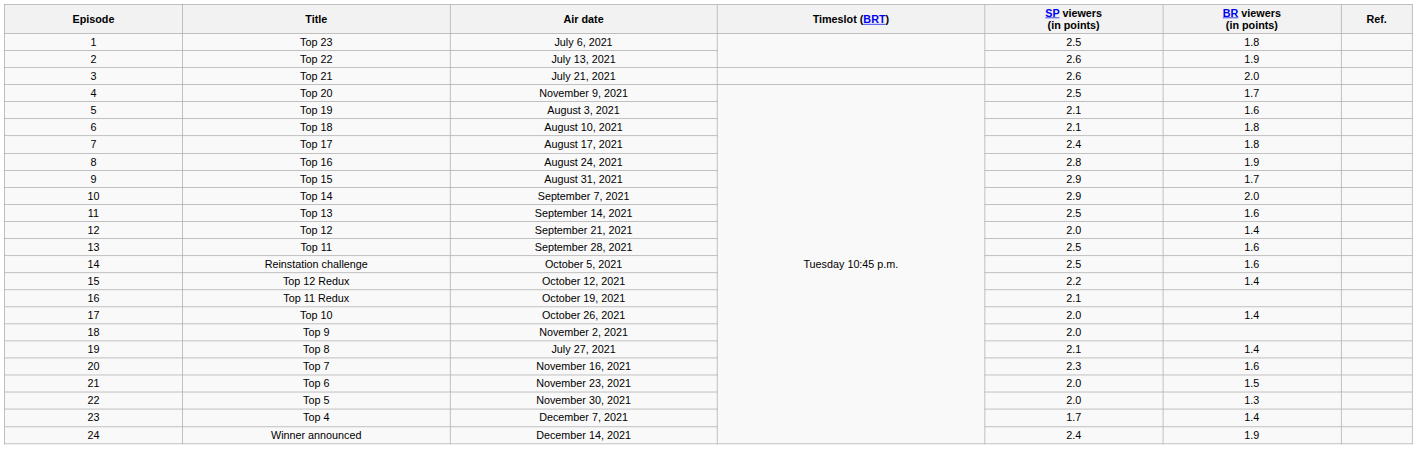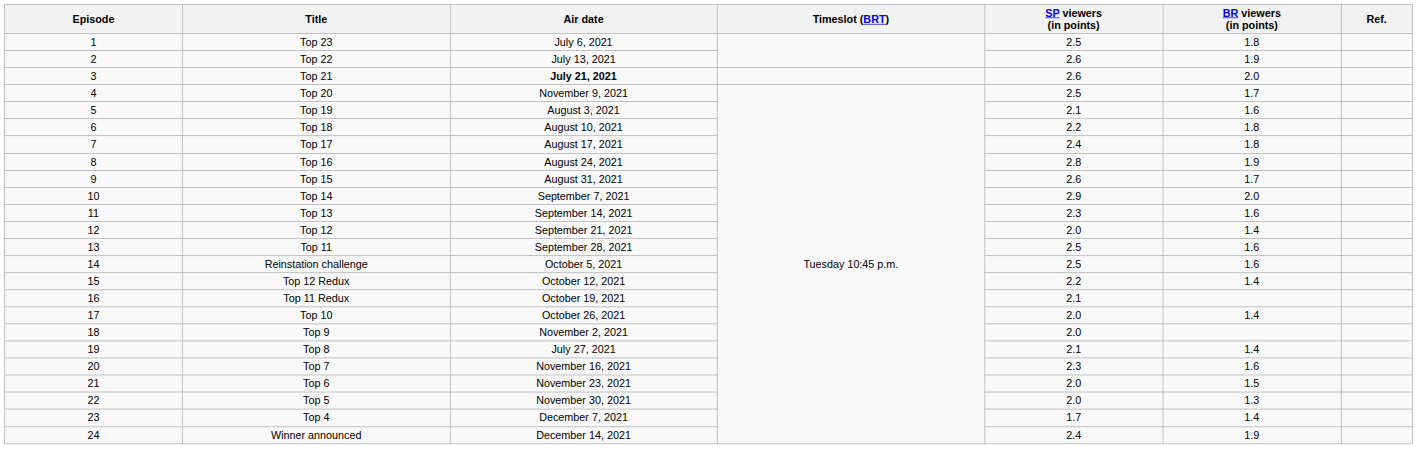 <table class="wikitable sortable" style="text-align:center; font-size:95%; width: 100%">
 <tr>
 <th width="05.0%">Episode</th>
 <th width="07.5%">Title</th>
 <th width="07.5%">Air date</th>
 <th width="07.5%">Timeslot (<a href='#'>BRT</a>)</th>
 <th width="05.0%"><a href='#'>SP</a> viewers<br>(in points)</th>
 <th width="05.0%"><a href='#'>BR</a> viewers<br>(in points)</th>
 <th width="02.0%">Ref.</th>
 </tr>
 <tr>
 <td>1</td>
 <td>Top 23</td>
 <td>July 6, 2021</td>
 <td rowspan=2></td>
 <td>2.5</td>
 <td>1.8</td>
 <td></td>
 </tr>
 <tr>
 <td>2</td>
 <td>Top 22</td>
 <td>July 13, 2021</td>
 <td>2.6</td>
 <td>1.9</td>
 <td></td>
 </tr>
 <tr>
 <td>3</td>
 <td>Top 21</td>
-<td>July 21, 2021</td>
+<td><strong>July 21, 2021</strong></td>
 <td></td>
 <td>2.6</td>
 <td>2.0</td>
 <td></td>
 </tr>
 <tr>
 <td>4</td>
 <td>Top 20</td>
 <td>November 9, 2021</td>
 <td rowspan="21">Tuesday 10:45 p.m.</td>
 <td>2.5</td>
 <td>1.7</td>
 <td></td>
 </tr>
 <tr>
 <td>5</td>
 <td>Top 19</td>
 <td>August 3, 2021</td>
 <td>2.1</td>
 <td>1.6</td>
 <td></td>
 </tr>
 <tr>
 <td>6</td>
 <td>Top 18</td>
 <td>August 10, 2021</td>
-<td>2.1</td>
+<td>2.2</td>
 <td>1.8</td>
 <td></td>
 </tr>
 <tr>
 <td>7</td>
 <td>Top 17</td>
 <td>August 17, 2021</td>
 <td>2.4</td>
 <td>1.8</td>
 <td></td>
 </tr>
 <tr>
 <td>8</td>
 <td>Top 16</td>
 <td>August 24, 2021</td>
 <td>2.8</td>
 <td>1.9</td>
 <td></td>
 </tr>
 <tr>
 <td>9</td>
 <td>Top 15</td>
 <td>August 31, 2021</td>
-<td>2.9</td>
+<td>2.6</td>
 <td>1.7</td>
 <td></td>
 </tr>
 <tr>
 <td>10</td>
 <td>Top 14</td>
 <td>September 7, 2021</td>
 <td>2.9</td>
 <td>2.0</td>
 <td></td>
 </tr>
 <tr>
 <td>11</td>
 <td>Top 13</td>
 <td>September 14, 2021</td>
-<td>2.5</td>
+<td>2.3</td>
 <td>1.6</td>
 <td></td>
 </tr>
 <tr>
 <td>12</td>
 <td>Top 12</td>
 <td>September 21, 2021</td>
 <td>2.0</td>
 <td>1.4</td>
 <td></td>
 </tr>
 <tr>
 <td>13</td>
 <td>Top 11</td>
 <td>September 28, 2021</td>
 <td>2.5</td>
 <td>1.6</td>
 <td></td>
 </tr>
 <tr>
 <td>14</td>
 <td>Reinstation challenge</td>
 <td>October 5, 2021</td>
 <td>2.5</td>
 <td>1.6</td>
 <td></td>
 </tr>
 <tr>
 <td>15</td>
 <td>Top 12 Redux</td>
 <td>October 12, 2021</td>
 <td>2.2</td>
 <td>1.4</td>
 <td></td>
 </tr>
 <tr>
 <td>16</td>
 <td>Top 11 Redux</td>
 <td>October 19, 2021</td>
 <td>2.1</td>
 <td></td>
 <td></td>
 </tr>
 <tr>
 <td>17</td>
 <td>Top 10</td>
 <td>October 26, 2021</td>
 <td>2.0</td>
 <td>1.4</td>
 <td></td>
 </tr>
 <tr>
 <td>18</td>
 <td>Top 9</td>
 <td>November 2, 2021</td>
 <td>2.0</td>
 <td></td>
 <td></td>
 </tr>
 <tr>
 <td>19</td>
 <td>Top 8</td>
 <td>July 27, 2021</td>
 <td>2.1</td>
 <td>1.4</td>
 <td></td>
 </tr>
 <tr>
 <td>20</td>
 <td>Top 7</td>
 <td>November 16, 2021</td>
 <td>2.3</td>
 <td>1.6</td>
 <td></td>
 </tr>
 <tr>
 <td>21</td>
 <td>Top 6</td>
 <td>November 23, 2021</td>
 <td>2.0</td>
 <td>1.5</td>
 <td></td>
 </tr>
 <tr>
 <td>22</td>
 <td>Top 5</td>
 <td>November 30, 2021</td>
 <td>2.0</td>
 <td>1.3</td>
 <td></td>
 </tr>
 <tr>
 <td>23</td>
 <td>Top 4</td>
 <td>December 7, 2021</td>
 <td>1.7</td>
 <td>1.4</td>
 <td></td>
 </tr>
 <tr>
 <td>24</td>
 <td>Winner announced</td>
 <td>December 14, 2021</td>
 <td>2.4</td>
 <td>1.9</td>
 <td></td>
 </tr>
 </table>
